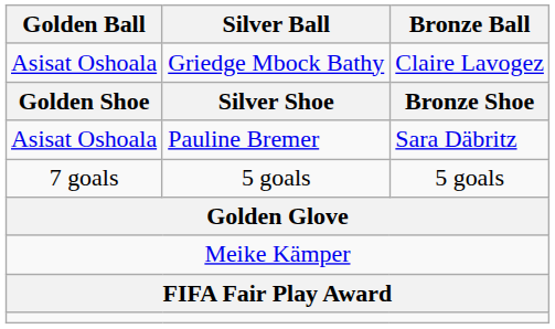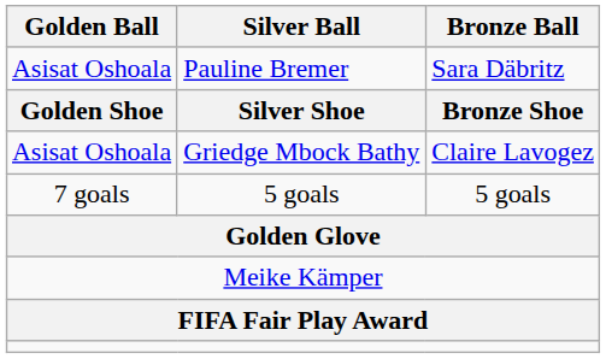 <table class="wikitable" style="margin: 1em auto;">
 <tr>
 <th>Golden Ball</th>
 <th>Silver Ball</th>
 <th>Bronze Ball</th>
 </tr>
 <tr>
 <td> <a href='#'>Asisat Oshoala</a></td>
-<td> <a href='#'>Griedge Mbock Bathy</a></td>
-<td> <a href='#'>Claire Lavogez</a></td>
+<td> <a href='#'>Pauline Bremer</a></td>
+<td> <a href='#'>Sara Däbritz</a></td>
 </tr>
 <tr>
 <th>Golden Shoe</th>
 <th>Silver Shoe</th>
 <th>Bronze Shoe</th>
 </tr>
 <tr>
 <td> <a href='#'>Asisat Oshoala</a></td>
-<td> <a href='#'>Pauline Bremer</a></td>
-<td> <a href='#'>Sara Däbritz</a></td>
+<td> <a href='#'>Griedge Mbock Bathy</a></td>
+<td> <a href='#'>Claire Lavogez</a></td>
 </tr>
 <tr style="text-align:center;">
 <td>7 goals</td>
 <td>5 goals</td>
 <td>5 goals</td>
 </tr>
 <tr>
 <th colspan="3">Golden Glove</th>
 </tr>
 <tr>
 <td colspan="3" style="text-align:center;"> <a href='#'>Meike Kämper</a></td>
 </tr>
 <tr>
 <th colspan="3">FIFA Fair Play Award</th>
 </tr>
 <tr>
 <td colspan="3" style="text-align:center;"></td>
 </tr>
 </table>
